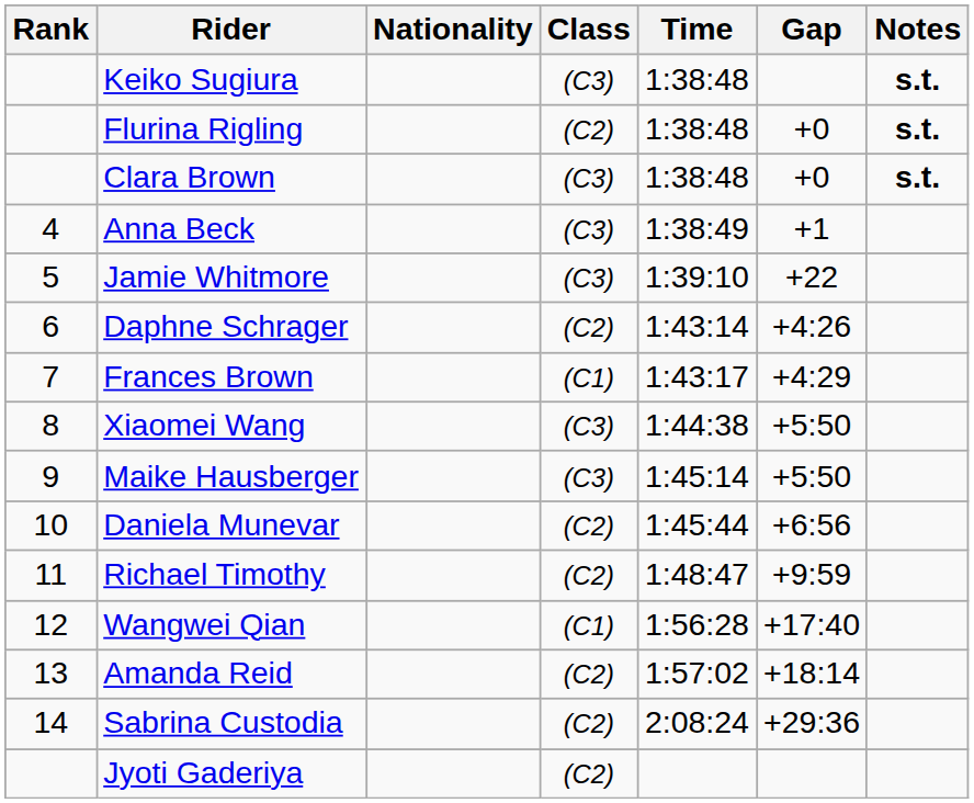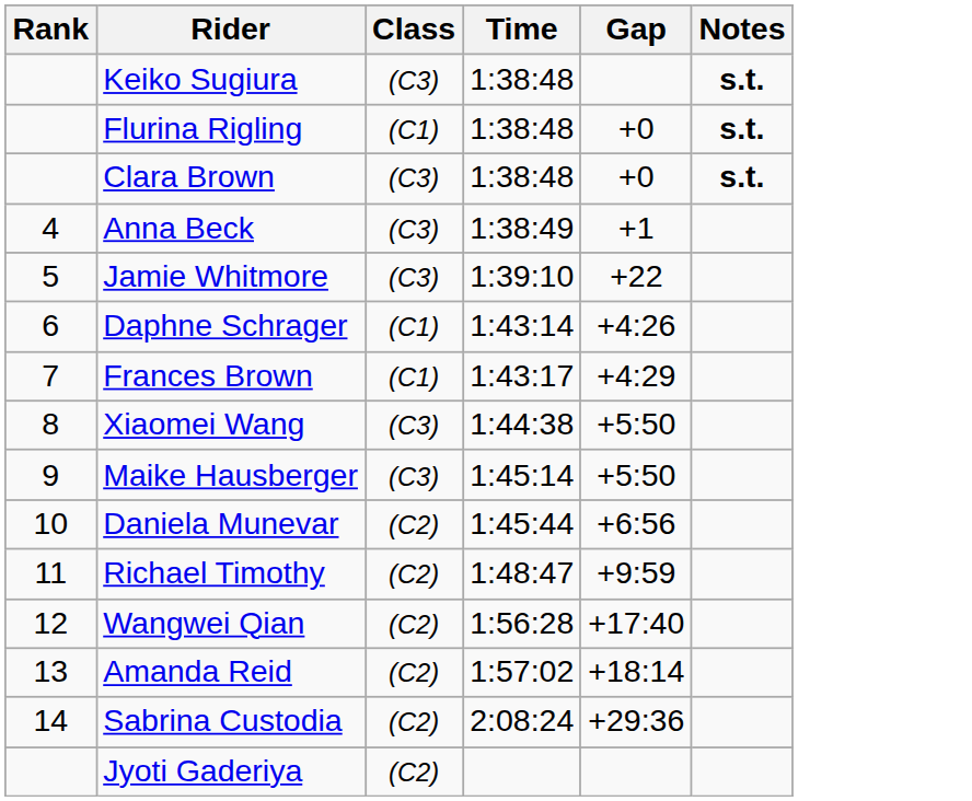 <table class="wikitable sortable" style="text-align:center">
 <tr>
 <th>Rank</th>
 <th>Rider</th>
-<th>Nationality</th>
 <th>Class</th>
 <th>Time</th>
 <th>Gap</th>
 <th>Notes</th>
 </tr>
 <tr>
 <td></td>
 <td align="left"><a href='#'>Keiko Sugiura</a></td>
-<td align=left></td>
 <td><em><small>(C3)</small></em></td>
 <td>1:38:48</td>
 <td></td>
 <td><strong>s.t.</strong></td>
 </tr>
 <tr>
 <td></td>
 <td align="left"><a href='#'>Flurina Rigling</a></td>
-<td align=left></td>
-<td><em><small>(C2)</small></em></td>
+<td><em><small>(C1)</small></em></td>
 <td>1:38:48</td>
 <td>+0</td>
 <td><strong>s.t.</strong></td>
 </tr>
 <tr>
 <td></td>
 <td align="left"><a href='#'>Clara Brown</a></td>
-<td align=left></td>
 <td><em><small>(C3)</small></em></td>
 <td>1:38:48</td>
 <td>+0</td>
 <td><strong>s.t.</strong></td>
 </tr>
 <tr>
 <td>4</td>
 <td align="left"><a href='#'>Anna Beck</a></td>
-<td align=left></td>
 <td><em><small>(C3)</small></em></td>
 <td>1:38:49</td>
 <td>+1</td>
 <td></td>
 </tr>
 <tr>
 <td>5</td>
 <td align="left"><a href='#'>Jamie Whitmore</a></td>
-<td align=left></td>
 <td><em><small>(C3)</small></em></td>
 <td>1:39:10</td>
 <td>+22</td>
 <td></td>
 </tr>
 <tr>
 <td>6</td>
 <td align="left"><a href='#'>Daphne Schrager</a></td>
-<td align=left></td>
-<td><em><small>(C2)</small></em></td>
+<td><em><small>(C1)</small></em></td>
 <td>1:43:14</td>
 <td>+4:26</td>
 <td></td>
 </tr>
 <tr>
 <td>7</td>
 <td align="left"><a href='#'>Frances Brown</a></td>
-<td align="left"></td>
 <td><em><small>(C1)</small></em></td>
 <td>1:43:17</td>
 <td>+4:29</td>
 <td></td>
 </tr>
 <tr>
 <td>8</td>
 <td align="left"><a href='#'>Xiaomei Wang</a></td>
-<td align="left"></td>
 <td><em><small>(C3)</small></em></td>
 <td>1:44:38</td>
 <td>+5:50</td>
 <td></td>
 </tr>
 <tr>
 <td>9</td>
 <td align="left"><a href='#'>Maike Hausberger</a></td>
-<td align=left></td>
 <td><em><small>(C3)</small></em></td>
 <td>1:45:14</td>
 <td>+5:50</td>
 <td></td>
 </tr>
 <tr>
 <td>10</td>
 <td align="left"><a href='#'>Daniela Munevar</a></td>
-<td align="left"></td>
 <td><em><small>(C2)</small></em></td>
 <td>1:45:44</td>
 <td>+6:56</td>
 <td></td>
 </tr>
 <tr>
 <td>11</td>
 <td align="left"><a href='#'>Richael Timothy</a></td>
-<td align=left></td>
 <td><em><small>(C2)</small></em></td>
 <td>1:48:47</td>
 <td>+9:59</td>
 <td></td>
 </tr>
 <tr>
 <td>12</td>
 <td align="left"><a href='#'>Wangwei Qian</a></td>
-<td align="left"></td>
-<td><em><small>(C1)</small></em></td>
+<td><em><small>(C2)</small></em></td>
 <td>1:56:28</td>
 <td>+17:40</td>
 <td></td>
 </tr>
 <tr>
 <td>13</td>
 <td align="left"><a href='#'>Amanda Reid</a></td>
-<td align=left></td>
 <td><em><small>(C2)</small></em></td>
 <td>1:57:02</td>
 <td>+18:14</td>
 <td></td>
 </tr>
 <tr>
 <td>14</td>
 <td align="left"><a href='#'>Sabrina Custodia</a></td>
-<td align="left"></td>
 <td><em><small>(C2)</small></em></td>
 <td>2:08:24</td>
 <td>+29:36</td>
 <td></td>
 </tr>
 <tr>
 <td></td>
 <td align="left"><a href='#'>Jyoti Gaderiya</a></td>
-<td align=left></td>
 <td><em><small>(C2)</small></em></td>
 <td></td>
 <td></td>
 <td></td>
 </tr>
 </table>
